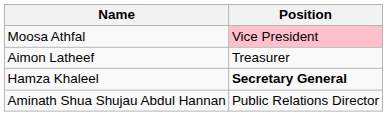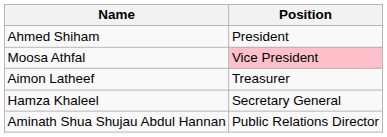 <table class="wikitable">
 <tr>
 <th>Name</th>
 <th>Position</th>
+</tr>
+<tr>
+<td>Ahmed Shiham</td>
+<td>President</td>
 </tr>
 <tr>
 <td>Moosa Athfal</td>
 <td style="background: pink;">Vice President</td>
 </tr>
 <tr>
 <td>Aimon Latheef</td>
 <td>Treasurer</td>
 </tr>
 <tr>
 <td>Hamza Khaleel</td>
-<td><strong>Secretary General</strong></td>
+<td>Secretary General</td>
 </tr>
 <tr>
 <td>Aminath Shua Shujau Abdul Hannan</td>
 <td>Public Relations Director</td>
 </tr>
 </table>
